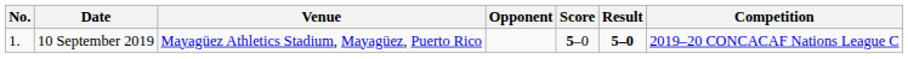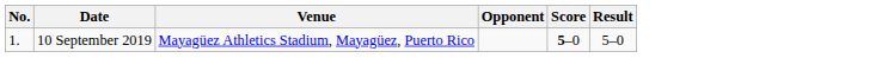 <table class="wikitable">
 <tr>
 <th>No.</th>
 <th>Date</th>
 <th>Venue</th>
 <th>Opponent</th>
 <th>Score</th>
 <th>Result</th>
-<th>Competition</th>
 </tr>
 <tr>
 <td>1.</td>
 <td>10 September 2019</td>
 <td><a href='#'>Mayagüez Athletics Stadium</a>, <a href='#'>Mayagüez</a>, <a href='#'>Puerto Rico</a></td>
 <td></td>
 <td align=center><strong>5</strong>–0</td>
-<td align=center><strong>5–0</strong></td>
-<td><a href='#'>2019–20 CONCACAF Nations League C</a></td>
+<td align=center>5–0</td>
 </tr>
 </table>
